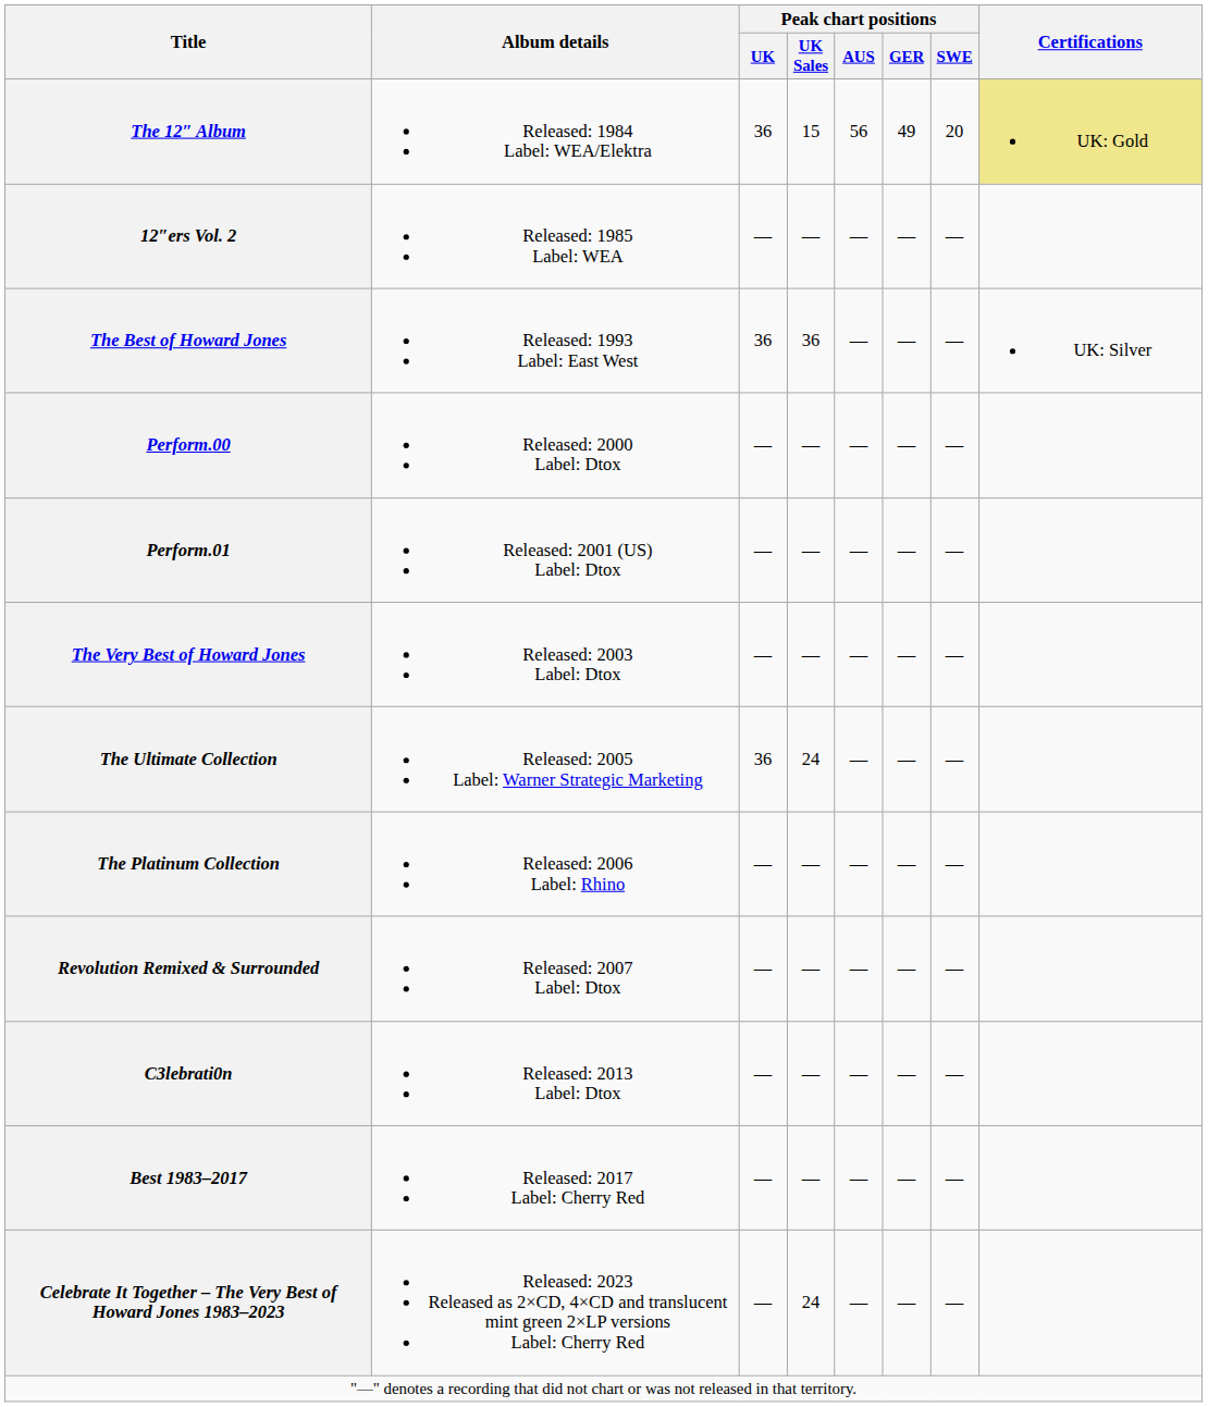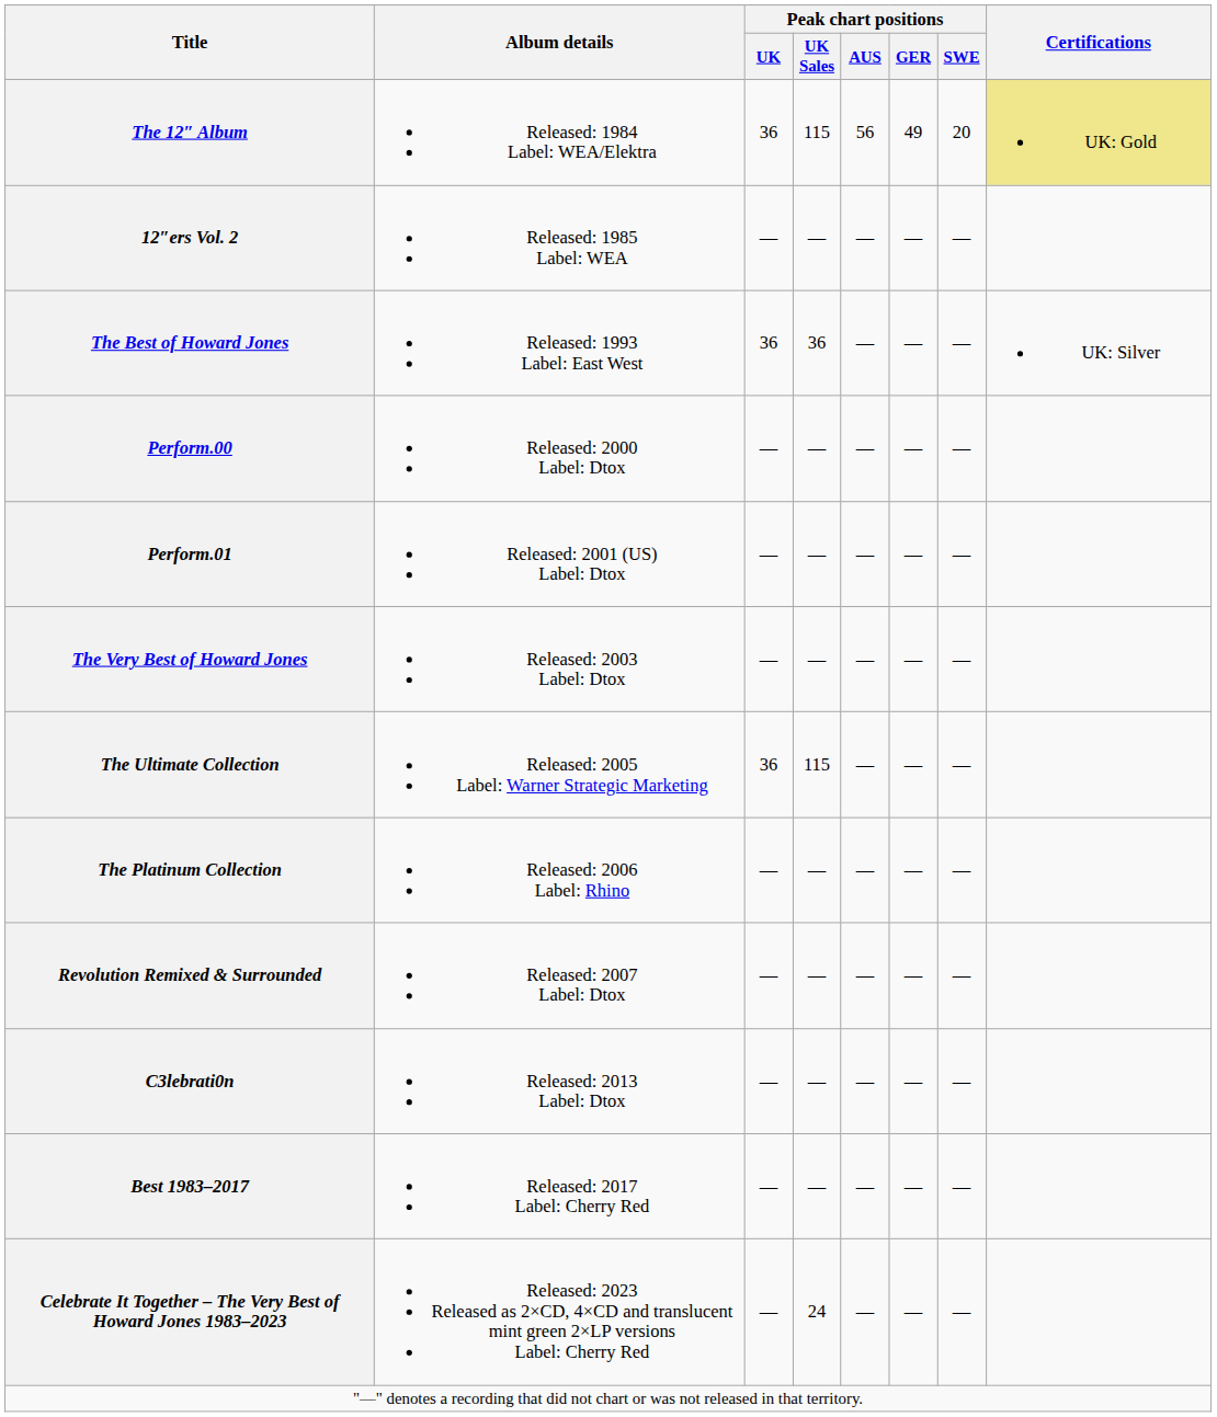 <table class="wikitable plainrowheaders" style="text-align:center;">
 <tr>
 <th scope="col" rowspan="2" style="width:20em;">Title</th>
 <th scope="col" rowspan="2" style="width:20em;">Album details</th>
 <th scope="col" colspan="5">Peak chart positions</th>
 <th scope="col" rowspan="2" style="width:12em;"><a href='#'>Certifications</a></th>
 </tr>
 <tr>
 <th scope="col" style="width:2.5em;font-size:90%;"><a href='#'>UK</a><br></th>
 <th scope="col" style="width:2.5em;font-size:90%;"><a href='#'>UK Sales</a><br></th>
 <th scope="col" style="width:2.5em;font-size:90%;"><a href='#'>AUS</a><br></th>
 <th scope="col" style="width:2.5em;font-size:90%;"><a href='#'>GER</a><br></th>
 <th scope="col" style="width:2.5em;font-size:90%;"><a href='#'>SWE</a><br></th>
 </tr>
 <tr>
 <th scope="row"><em><a href='#'>The 12″ Album</a></em></th>
 <td><br><ul><li>Released: 1984</li><li>Label: WEA/Elektra</li></ul></td>
 <td>36</td>
-<td>15</td>
+<td>115</td>
 <td>56</td>
 <td>49</td>
 <td>20</td>
 <td style="background: khaki;"><br><ul><li>UK: Gold</li></ul></td>
 </tr>
 <tr>
 <th scope="row"><em>12″ers Vol. 2</em></th>
 <td><br><ul><li>Released: 1985</li><li>Label: WEA</li></ul></td>
 <td>—</td>
 <td>—</td>
 <td>—</td>
 <td>—</td>
 <td>—</td>
 <td></td>
 </tr>
 <tr>
 <th scope="row"><em><a href='#'>The Best of Howard Jones</a></em></th>
 <td><br><ul><li>Released: 1993</li><li>Label: East West</li></ul></td>
 <td>36</td>
 <td>36</td>
 <td>—</td>
 <td>—</td>
 <td>—</td>
 <td><br><ul><li>UK: Silver</li></ul></td>
 </tr>
 <tr>
 <th scope="row"><em><a href='#'>Perform.00</a></em></th>
 <td><br><ul><li>Released: 2000</li><li>Label: Dtox</li></ul></td>
 <td>—</td>
 <td>—</td>
 <td>—</td>
 <td>—</td>
 <td>—</td>
 <td></td>
 </tr>
 <tr>
 <th scope="row"><em>Perform.01</em></th>
 <td><br><ul><li>Released: 2001 (US)</li><li>Label: Dtox</li></ul></td>
 <td>—</td>
 <td>—</td>
 <td>—</td>
 <td>—</td>
 <td>—</td>
 <td></td>
 </tr>
 <tr>
 <th scope="row"><em><a href='#'>The Very Best of Howard Jones</a></em></th>
 <td><br><ul><li>Released: 2003</li><li>Label: Dtox</li></ul></td>
 <td>—</td>
 <td>—</td>
 <td>—</td>
 <td>—</td>
 <td>—</td>
 <td></td>
 </tr>
 <tr>
 <th scope="row"><em>The Ultimate Collection</em></th>
 <td><br><ul><li>Released: 2005</li><li>Label: <a href='#'>Warner Strategic Marketing</a></li></ul></td>
 <td>36</td>
-<td>24</td>
+<td>115</td>
 <td>—</td>
 <td>—</td>
 <td>—</td>
 <td></td>
 </tr>
 <tr>
 <th scope="row"><em>The Platinum Collection</em></th>
 <td><br><ul><li>Released: 2006</li><li>Label: <a href='#'>Rhino</a></li></ul></td>
 <td>—</td>
 <td>—</td>
 <td>—</td>
 <td>—</td>
 <td>—</td>
 <td></td>
 </tr>
 <tr>
 <th scope="row"><em>Revolution Remixed & Surrounded</em></th>
 <td><br><ul><li>Released: 2007</li><li>Label: Dtox</li></ul></td>
 <td>—</td>
 <td>—</td>
 <td>—</td>
 <td>—</td>
 <td>—</td>
 <td></td>
 </tr>
 <tr>
 <th scope="row"><em>C3lebrati0n</em></th>
 <td><br><ul><li>Released: 2013</li><li>Label: Dtox</li></ul></td>
 <td>—</td>
 <td>—</td>
 <td>—</td>
 <td>—</td>
 <td>—</td>
 <td></td>
 </tr>
 <tr>
 <th scope="row"><em>Best 1983–2017</em></th>
 <td><br><ul><li>Released: 2017</li><li>Label: Cherry Red</li></ul></td>
 <td>—</td>
 <td>—</td>
 <td>—</td>
 <td>—</td>
 <td>—</td>
 <td></td>
 </tr>
 <tr>
 <th scope="row"><em>Celebrate It Together – The Very Best of Howard Jones 1983–2023</em></th>
 <td><br><ul><li>Released: 2023</li><li>Released as 2×CD, 4×CD and translucent mint green 2×LP versions</li><li>Label: Cherry Red</li></ul></td>
 <td>—</td>
 <td>24</td>
 <td>—</td>
 <td>—</td>
 <td>—</td>
 <td></td>
 </tr>
 <tr>
 <td colspan="15" style="font-size:90%">"—" denotes a recording that did not chart or was not released in that territory.</td>
 </tr>
 </table>
